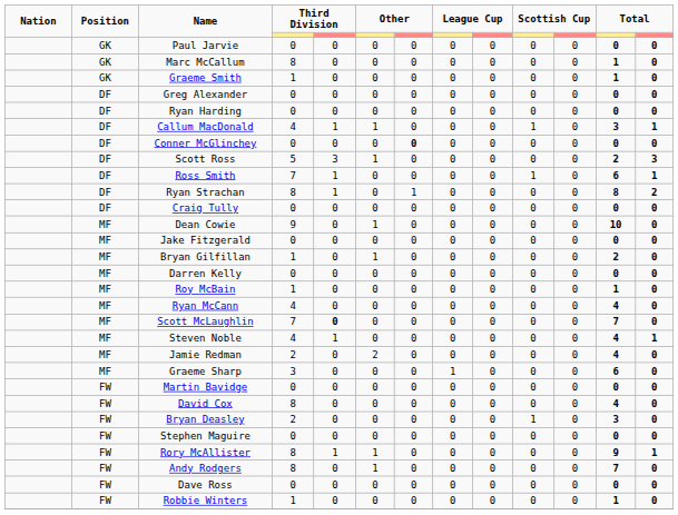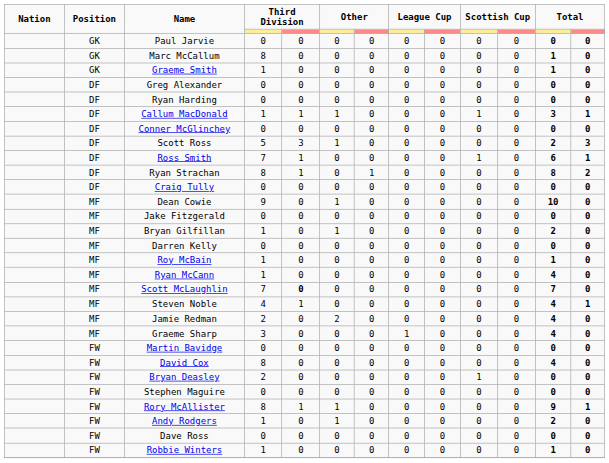 <table class="wikitable" style="font-size: 100%; text-align: center;">
 <tr>
 <td rowspan="2" width="10%" align="center"><strong>Nation</strong></td>
 <td rowspan="2" width="10%" align="center"><strong>Position</strong></td>
 <td rowspan="2" width="20%" align="center"><strong>Name</strong></td>
 <td colspan="2" align="center"><strong>Third Division</strong></td>
 <td colspan="2" align="center"><strong>Other</strong></td>
 <td colspan="2" align="center"><strong>League Cup</strong></td>
 <td colspan="2" align="center"><strong>Scottish Cup</strong></td>
 <td colspan="2" align="center"><strong>Total </strong></td>
 </tr>
 <tr>
 <th width=60 style="background: #FFEE99"></th>
 <th width=60 style="background: #FF8888"></th>
 <th width=60 style="background: #FFEE99"></th>
 <th width=60 style="background: #FF8888"></th>
 <th width=60 style="background: #FFEE99"></th>
 <th width=60 style="background: #FF8888"></th>
 <th width=60 style="background: #FFEE99"></th>
 <th width=60 style="background: #FF8888"></th>
 <th width=60 style="background: #FFEE99"></th>
 <th width=60 style="background: #FF8888"></th>
 </tr>
 <tr>
 <td></td>
 <td>GK</td>
 <td>Paul Jarvie</td>
 <td>0</td>
 <td>0</td>
 <td>0</td>
 <td>0</td>
 <td>0</td>
 <td>0</td>
 <td>0</td>
 <td>0</td>
 <td><strong>0</strong></td>
 <td><strong>0</strong></td>
 </tr>
 <tr>
 <td></td>
 <td>GK</td>
 <td>Marc McCallum</td>
 <td>8</td>
 <td>0</td>
 <td>0</td>
 <td>0</td>
 <td>0</td>
 <td>0</td>
 <td>0</td>
 <td>0</td>
 <td><strong>1</strong></td>
 <td><strong>0</strong></td>
 </tr>
 <tr>
 <td></td>
 <td>GK</td>
 <td><a href='#'>Graeme Smith</a></td>
 <td>1</td>
 <td>0</td>
 <td>0</td>
 <td>0</td>
 <td>0</td>
 <td>0</td>
 <td>0</td>
 <td>0</td>
 <td><strong>1</strong></td>
 <td><strong>0</strong></td>
 </tr>
 <tr>
 <td></td>
 <td>DF</td>
 <td>Greg Alexander</td>
 <td>0</td>
 <td>0</td>
 <td>0</td>
 <td>0</td>
 <td>0</td>
 <td>0</td>
 <td>0</td>
 <td>0</td>
 <td><strong>0</strong></td>
 <td><strong>0</strong></td>
 </tr>
 <tr>
 <td></td>
 <td>DF</td>
 <td>Ryan Harding</td>
 <td>0</td>
 <td>0</td>
 <td>0</td>
 <td>0</td>
 <td>0</td>
 <td>0</td>
 <td>0</td>
 <td>0</td>
 <td><strong>0</strong></td>
 <td><strong>0</strong></td>
 </tr>
 <tr>
 <td></td>
 <td>DF</td>
 <td><a href='#'>Callum MacDonald</a></td>
-<td>4</td>
+<td>1</td>
 <td>1</td>
 <td>1</td>
 <td>0</td>
 <td>0</td>
 <td>0</td>
 <td>1</td>
 <td>0</td>
 <td><strong>3</strong></td>
 <td><strong>1</strong></td>
 </tr>
 <tr>
 <td></td>
 <td>DF</td>
 <td><a href='#'>Conner McGlinchey</a></td>
 <td>0</td>
 <td>0</td>
 <td>0</td>
-<td><strong>0</strong></td>
+<td>0</td>
 <td>0</td>
 <td>0</td>
 <td>0</td>
 <td>0</td>
 <td><strong>0</strong></td>
 <td><strong>0</strong></td>
 </tr>
 <tr>
 <td></td>
 <td>DF</td>
 <td>Scott Ross</td>
 <td>5</td>
 <td>3</td>
 <td>1</td>
 <td>0</td>
 <td>0</td>
 <td>0</td>
 <td>0</td>
 <td>0</td>
 <td><strong>2</strong></td>
 <td><strong>3</strong></td>
 </tr>
 <tr>
 <td></td>
 <td>DF</td>
 <td><a href='#'>Ross Smith</a></td>
 <td>7</td>
 <td>1</td>
 <td>0</td>
 <td>0</td>
 <td>0</td>
 <td>0</td>
 <td>1</td>
 <td>0</td>
 <td><strong>6</strong></td>
 <td><strong>1</strong></td>
 </tr>
 <tr>
 <td></td>
 <td>DF</td>
 <td>Ryan Strachan</td>
 <td>8</td>
 <td>1</td>
 <td>0</td>
 <td>1</td>
 <td>0</td>
 <td>0</td>
 <td>0</td>
 <td>0</td>
 <td><strong>8</strong></td>
 <td><strong>2</strong></td>
 </tr>
 <tr>
 <td></td>
 <td>DF</td>
 <td><a href='#'>Craig Tully</a></td>
 <td>0</td>
 <td>0</td>
 <td>0</td>
 <td>0</td>
 <td>0</td>
 <td>0</td>
 <td>0</td>
 <td>0</td>
 <td><strong>0</strong></td>
 <td><strong>0</strong></td>
 </tr>
 <tr>
 <td></td>
 <td>MF</td>
 <td>Dean Cowie</td>
 <td>9</td>
 <td>0</td>
 <td>1</td>
 <td>0</td>
 <td>0</td>
 <td>0</td>
 <td>0</td>
 <td>0</td>
 <td><strong>10</strong></td>
 <td><strong>0</strong></td>
 </tr>
 <tr>
 <td></td>
 <td>MF</td>
 <td>Jake Fitzgerald</td>
 <td>0</td>
 <td>0</td>
 <td>0</td>
 <td>0</td>
 <td>0</td>
 <td>0</td>
 <td>0</td>
 <td>0</td>
 <td><strong>0</strong></td>
 <td><strong>0</strong></td>
 </tr>
 <tr>
 <td></td>
 <td>MF</td>
 <td>Bryan Gilfillan</td>
 <td>1</td>
 <td>0</td>
 <td>1</td>
 <td>0</td>
 <td>0</td>
 <td>0</td>
 <td>0</td>
 <td>0</td>
 <td><strong>2</strong></td>
 <td><strong>0</strong></td>
 </tr>
 <tr>
 <td></td>
 <td>MF</td>
 <td>Darren Kelly</td>
 <td>0</td>
 <td>0</td>
 <td>0</td>
 <td>0</td>
 <td>0</td>
 <td>0</td>
 <td>0</td>
 <td>0</td>
 <td><strong>0</strong></td>
 <td><strong>0</strong></td>
 </tr>
 <tr>
 <td></td>
 <td>MF</td>
 <td><a href='#'>Roy McBain</a></td>
 <td>1</td>
 <td>0</td>
 <td>0</td>
 <td>0</td>
 <td>0</td>
 <td>0</td>
 <td>0</td>
 <td>0</td>
 <td><strong>1</strong></td>
 <td><strong>0</strong></td>
 </tr>
 <tr>
 <td></td>
 <td>MF</td>
 <td><a href='#'>Ryan McCann</a></td>
-<td>4</td>
+<td>1</td>
 <td>0</td>
 <td>0</td>
 <td>0</td>
 <td>0</td>
 <td>0</td>
 <td>0</td>
 <td>0</td>
 <td><strong>4</strong></td>
 <td><strong>0</strong></td>
 </tr>
 <tr>
 <td></td>
 <td>MF</td>
 <td><a href='#'>Scott McLaughlin</a></td>
 <td>7</td>
 <td><strong>0</strong></td>
 <td>0</td>
 <td>0</td>
 <td>0</td>
 <td>0</td>
 <td>0</td>
 <td>0</td>
 <td><strong>7</strong></td>
 <td><strong>0</strong></td>
 </tr>
 <tr>
 <td></td>
 <td>MF</td>
 <td>Steven Noble</td>
 <td>4</td>
 <td>1</td>
 <td>0</td>
 <td>0</td>
 <td>0</td>
 <td>0</td>
 <td>0</td>
 <td>0</td>
 <td><strong>4</strong></td>
 <td><strong>1</strong></td>
 </tr>
 <tr>
 <td></td>
 <td>MF</td>
 <td>Jamie Redman</td>
 <td>2</td>
 <td>0</td>
 <td>2</td>
 <td>0</td>
 <td>0</td>
 <td>0</td>
 <td>0</td>
 <td>0</td>
 <td><strong>4</strong></td>
 <td><strong>0</strong></td>
 </tr>
 <tr>
 <td></td>
 <td>MF</td>
 <td>Graeme Sharp</td>
 <td>3</td>
 <td>0</td>
 <td>0</td>
 <td>0</td>
 <td>1</td>
 <td>0</td>
 <td>0</td>
 <td>0</td>
-<td><strong>6</strong></td>
+<td><strong>4</strong></td>
 <td><strong>0</strong></td>
 </tr>
 <tr>
 <td></td>
 <td>FW</td>
 <td><a href='#'>Martin Bavidge</a></td>
 <td>0</td>
 <td>0</td>
 <td>0</td>
 <td>0</td>
 <td>0</td>
 <td>0</td>
 <td>0</td>
 <td>0</td>
 <td><strong>0</strong></td>
 <td><strong>0</strong></td>
 </tr>
 <tr>
 <td></td>
 <td>FW</td>
 <td><a href='#'>David Cox</a></td>
 <td>8</td>
 <td>0</td>
 <td>0</td>
 <td>0</td>
 <td>0</td>
 <td>0</td>
 <td>0</td>
 <td>0</td>
 <td><strong>4</strong></td>
 <td><strong>0</strong></td>
 </tr>
 <tr>
 <td></td>
 <td>FW</td>
 <td><a href='#'>Bryan Deasley</a></td>
 <td>2</td>
 <td>0</td>
 <td>0</td>
 <td>0</td>
 <td>0</td>
 <td>0</td>
 <td>1</td>
 <td>0</td>
-<td><strong>3</strong></td>
+<td><strong>0</strong></td>
 <td><strong>0</strong></td>
 </tr>
 <tr>
 <td></td>
 <td>FW</td>
 <td>Stephen Maguire</td>
 <td>0</td>
 <td>0</td>
 <td>0</td>
 <td>0</td>
 <td>0</td>
 <td>0</td>
 <td>0</td>
 <td>0</td>
 <td><strong>0</strong></td>
 <td><strong>0</strong></td>
 </tr>
 <tr>
 <td></td>
 <td>FW</td>
 <td><a href='#'>Rory McAllister</a></td>
 <td>8</td>
 <td>1</td>
 <td>1</td>
 <td>0</td>
 <td>0</td>
 <td>0</td>
 <td>0</td>
 <td>0</td>
 <td><strong>9</strong></td>
 <td><strong>1</strong></td>
 </tr>
 <tr>
 <td></td>
 <td>FW</td>
 <td><a href='#'>Andy Rodgers</a></td>
-<td>8</td>
+<td>1</td>
 <td>0</td>
 <td>1</td>
 <td>0</td>
 <td>0</td>
 <td>0</td>
 <td>0</td>
 <td>0</td>
-<td><strong>7</strong></td>
+<td><strong>2</strong></td>
 <td><strong>0</strong></td>
 </tr>
 <tr>
 <td></td>
 <td>FW</td>
 <td>Dave Ross</td>
 <td>0</td>
 <td>0</td>
 <td>0</td>
 <td>0</td>
 <td>0</td>
 <td>0</td>
 <td>0</td>
 <td>0</td>
 <td><strong>0</strong></td>
 <td><strong>0</strong></td>
 </tr>
 <tr>
 <td></td>
 <td>FW</td>
 <td><a href='#'>Robbie Winters</a></td>
 <td>1</td>
 <td>0</td>
 <td>0</td>
 <td>0</td>
 <td>0</td>
 <td>0</td>
 <td>0</td>
 <td>0</td>
 <td><strong>1</strong></td>
 <td><strong>0</strong></td>
 </tr>
 <tr>
 </tr>
 </table>
